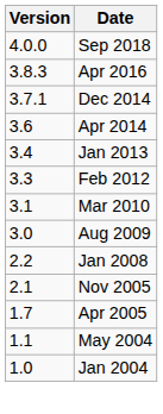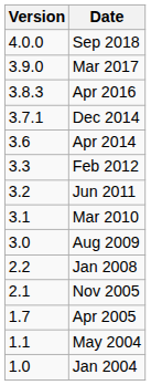 <table class="wikitable">
 <tr>
 <th>Version</th>
 <th>Date</th>
 </tr>
 <tr>
 <td>4.0.0</td>
 <td>Sep 2018</td>
+</tr>
+<tr>
+<td>3.9.0</td>
+<td>Mar 2017</td>
 </tr>
 <tr>
 <td>3.8.3</td>
 <td>Apr 2016</td>
 </tr>
 <tr>
 <td>3.7.1</td>
 <td>Dec 2014</td>
 </tr>
 <tr>
 <td>3.6</td>
 <td>Apr 2014</td>
 </tr>
 <tr>
-<td>3.4</td>
-<td>Jan 2013</td>
+<td>3.3</td>
+<td>Feb 2012</td>
 </tr>
 <tr>
-<td>3.3</td>
-<td>Feb 2012</td>
+<td>3.2</td>
+<td>Jun 2011</td>
 </tr>
 <tr>
 <td>3.1</td>
 <td>Mar 2010</td>
 </tr>
 <tr>
 <td>3.0</td>
 <td>Aug 2009</td>
 </tr>
 <tr>
 <td>2.2</td>
 <td>Jan 2008</td>
 </tr>
 <tr>
 <td>2.1</td>
 <td>Nov 2005</td>
 </tr>
 <tr>
 <td>1.7</td>
 <td>Apr 2005</td>
 </tr>
 <tr>
 <td>1.1</td>
 <td>May 2004</td>
 </tr>
 <tr>
 <td>1.0</td>
 <td>Jan 2004</td>
 </tr>
 </table>
